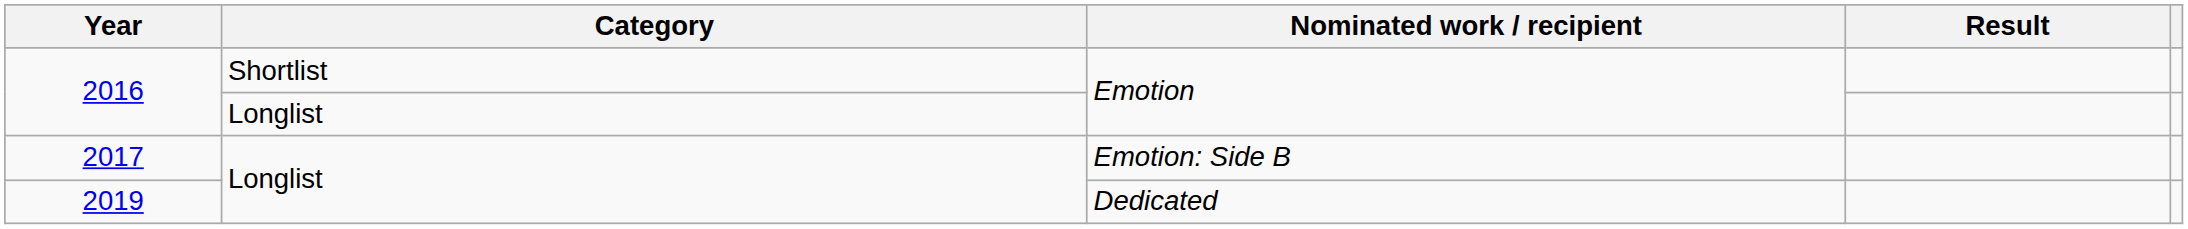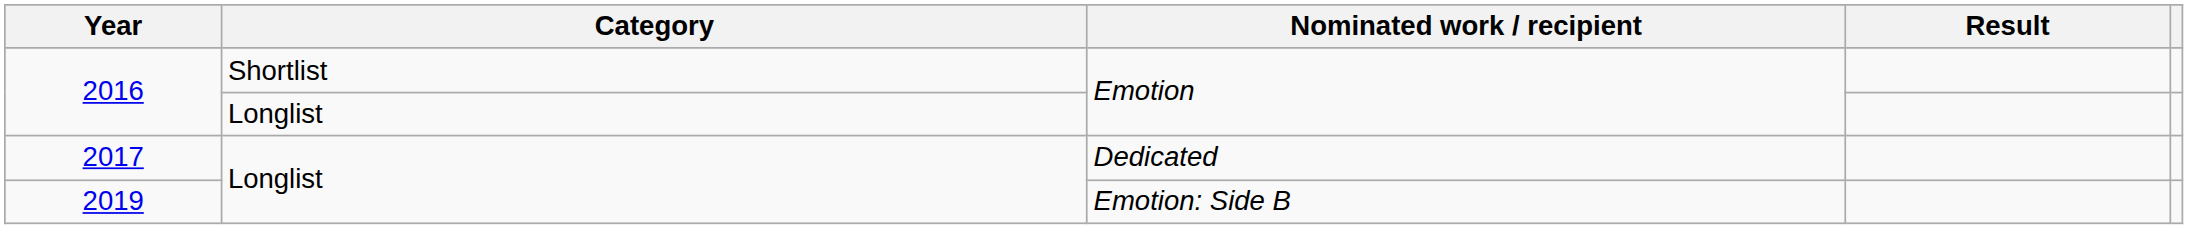 <table width="80%" class="wikitable">
 <tr>
 <th style="width:10%;">Year</th>
 <th style="width:40%;">Category</th>
 <th style="width:35%;">Nominated work / recipient</th>
 <th style="width:15%;">Result</th>
 <th></th>
 </tr>
 <tr>
 <td rowspan="2" style="text-align:center;"><a href='#'>2016</a></td>
 <td>Shortlist</td>
 <td rowspan="2"><em>Emotion</em></td>
 <td></td>
 <td rowspan="1" style="text-align:center;"><br></td>
 </tr>
 <tr>
 <td>Longlist</td>
 <td></td>
 <td rowspan="1" style="text-align:center;"></td>
 </tr>
 <tr>
 <td rowspan="1" style="text-align:center;"><a href='#'>2017</a></td>
 <td rowspan=2>Longlist</td>
-<td rowspan="1"><em>Emotion: Side B</em></td>
+<td><em>Dedicated</em></td>
 <td></td>
 <td rowspan="1" style="text-align:center;"><br></td>
 </tr>
 <tr>
 <td rowspan="1" style="text-align:center;"><a href='#'>2019</a></td>
-<td><em>Dedicated</em></td>
+<td rowspan="1"><em>Emotion: Side B</em></td>
 <td></td>
 <td rowspan="1" style="text-align:center;"></td>
 </tr>
 </table>
